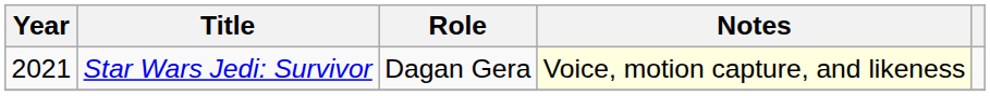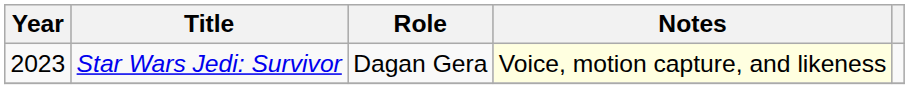 <table class="wikitable sortable">
 <tr>
 <th>Year</th>
 <th>Title</th>
 <th>Role</th>
 <th class="unsortable">Notes</th>
 <th class="unsortable"></th>
 </tr>
 <tr>
-<td>2021</td>
+<td>2023</td>
 <td><em><a href='#'>Star Wars Jedi: Survivor</a></em></td>
 <td>Dagan Gera</td>
 <td style="background: lightyellow;">Voice, motion capture, and likeness</td>
 <td></td>
 </tr>
 <tr>
 </tr>
 </table>
